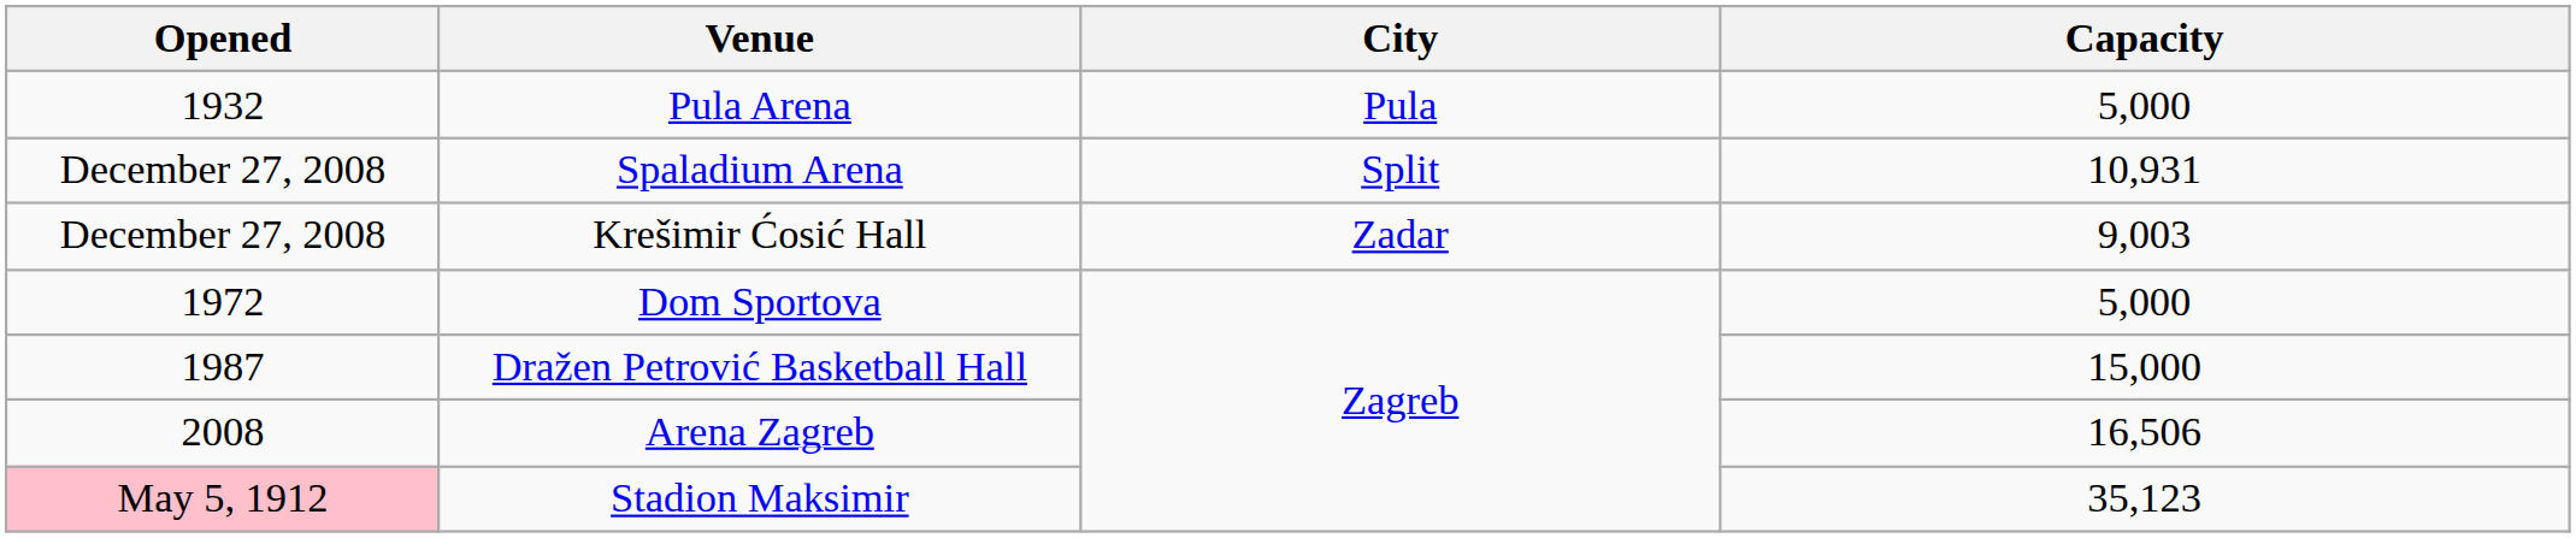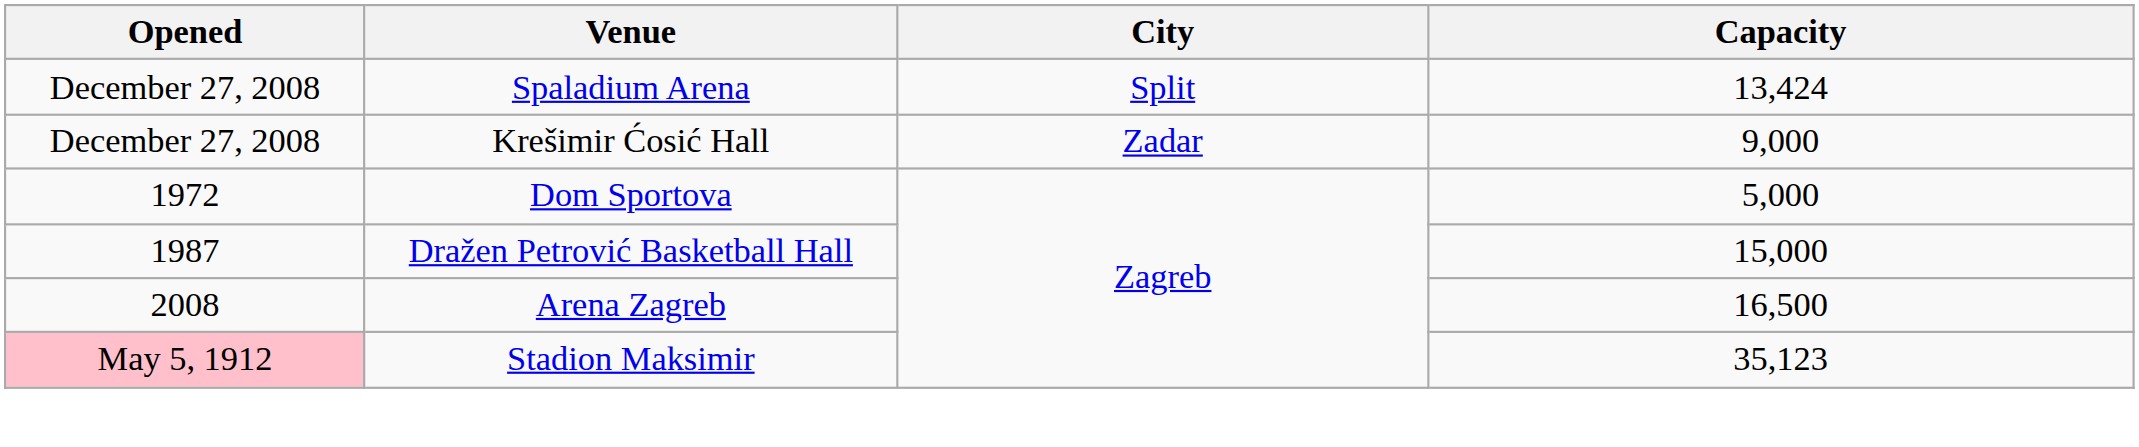 <table class="sortable wikitable" style="text-align:center;">
 <tr>
 <th scope="col" style="width:10em;">Opened</th>
 <th scope="col" style="width:15em;">Venue</th>
 <th scope="col" style="width:15em;">City</th>
 <th scope="col" style="width:20em;">Capacity</th>
 </tr>
 <tr>
-<td>1932</td>
-<td><a href='#'>Pula Arena</a></td>
-<td><a href='#'>Pula</a></td>
-<td>5,000</td>
-</tr>
-<tr>
 <td>December 27, 2008</td>
 <td><a href='#'>Spaladium Arena</a></td>
 <td><a href='#'>Split</a></td>
-<td>10,931</td>
+<td>13,424</td>
 </tr>
 <tr>
 <td>December 27, 2008</td>
 <td>Krešimir Ćosić Hall</td>
 <td><a href='#'>Zadar</a></td>
-<td>9,003</td>
+<td>9,000</td>
 </tr>
 <tr>
 <td>1972</td>
 <td><a href='#'>Dom Sportova</a></td>
 <td rowspan="4"><a href='#'>Zagreb</a></td>
 <td>5,000</td>
 </tr>
 <tr>
 <td>1987</td>
 <td><a href='#'>Dražen Petrović Basketball Hall</a></td>
 <td>15,000</td>
 </tr>
 <tr>
 <td>2008</td>
 <td><a href='#'>Arena Zagreb</a></td>
-<td>16,506</td>
+<td>16,500</td>
 </tr>
 <tr>
 <td style="background: pink;">May 5, 1912</td>
 <td><a href='#'>Stadion Maksimir</a></td>
 <td>35,123</td>
 </tr>
 </table>
